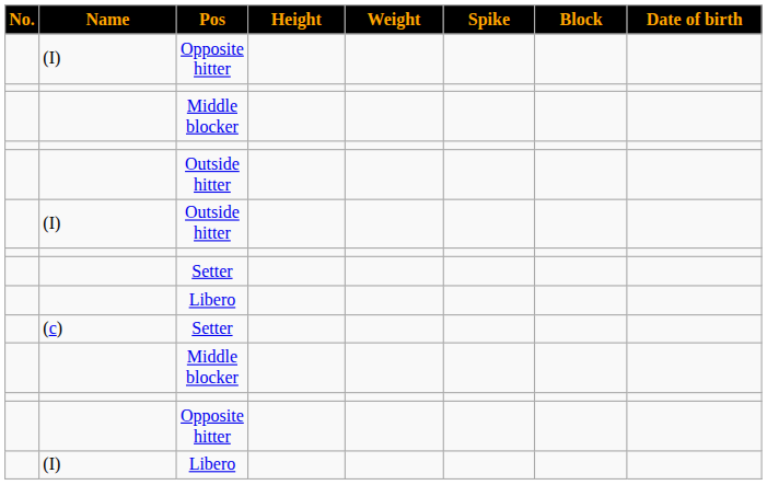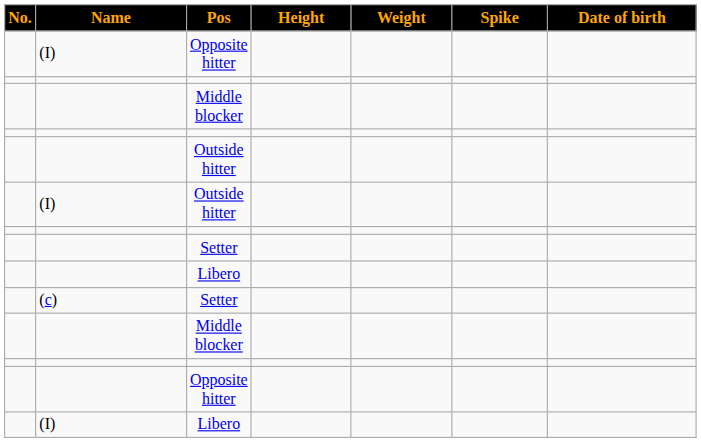 <table class="wikitable sortable" style="font-size:90%; text-align:center; width:100%;">
 <tr>
 <th style="background:black; color:orange;">No.</th>
 <th style="width:14em; background:black; color:orange;">Name</th>
 <th style="background:black; color:orange;">Pos</th>
 <th style="width:8em; background:black; color:orange;">Height</th>
 <th style="width:8em; background:black; color:orange;">Weight</th>
 <th style="width:8em; background:black; color:orange;">Spike</th>
-<th style="width:8em; background:black; color:orange;">Block</th>
 <th style="width:14em; background:black; color:orange;">Date of birth</th>
 </tr>
 <tr>
 <td></td>
 <td align=left> (I)</td>
 <td><a href='#'>Opposite hitter</a></td>
 <td></td>
 <td></td>
 <td></td>
-<td></td>
 <td align=right></td>
 </tr>
 <tr>
 <td></td>
 <td align=left></td>
-<td></td>
 <td></td>
 <td></td>
 <td></td>
 <td></td>
 <td align=right></td>
 </tr>
 <tr>
 <td></td>
 <td align=left></td>
 <td><a href='#'>Middle blocker</a></td>
 <td></td>
 <td></td>
 <td></td>
-<td></td>
 <td align=right></td>
 </tr>
 <tr>
 <td></td>
 <td align=left></td>
-<td></td>
 <td></td>
 <td></td>
 <td></td>
 <td></td>
 <td align=right></td>
 </tr>
 <tr>
 <td></td>
 <td align=left></td>
 <td><a href='#'>Outside hitter</a></td>
 <td></td>
 <td></td>
 <td></td>
-<td></td>
 <td align=right></td>
 </tr>
 <tr>
 <td></td>
 <td align=left> (I)</td>
 <td><a href='#'>Outside hitter</a></td>
 <td></td>
 <td></td>
 <td></td>
-<td></td>
 <td align=right></td>
 </tr>
 <tr>
 <td></td>
 <td align=left></td>
-<td></td>
 <td></td>
 <td></td>
 <td></td>
 <td></td>
 <td align=right></td>
 </tr>
 <tr>
 <td></td>
 <td align=left></td>
 <td><a href='#'>Setter</a></td>
 <td></td>
 <td></td>
 <td></td>
-<td></td>
 <td align=right></td>
 </tr>
 <tr>
 <td></td>
 <td align=left></td>
 <td><a href='#'>Libero</a></td>
-<td></td>
 <td></td>
 <td></td>
 <td></td>
 <td align=right></td>
 </tr>
 <tr>
 <td></td>
 <td align=left> (<a href='#'>c</a>)</td>
 <td><a href='#'>Setter</a></td>
 <td></td>
 <td></td>
 <td></td>
-<td></td>
 <td align=right></td>
 </tr>
 <tr>
 <td></td>
 <td align=left></td>
 <td><a href='#'>Middle blocker</a></td>
 <td></td>
 <td></td>
 <td></td>
-<td></td>
 <td align=right></td>
 </tr>
 <tr>
 <td></td>
 <td align=left></td>
-<td></td>
 <td></td>
 <td></td>
 <td></td>
 <td></td>
 <td align=right></td>
 </tr>
 <tr>
 <td></td>
 <td align=left></td>
 <td><a href='#'>Opposite hitter</a></td>
 <td></td>
 <td></td>
 <td></td>
-<td></td>
 <td align=right></td>
 </tr>
 <tr>
 <td></td>
 <td align=left> (I)</td>
 <td><a href='#'>Libero</a></td>
 <td></td>
 <td></td>
 <td></td>
-<td></td>
 <td align=right></td>
 </tr>
 </table>
